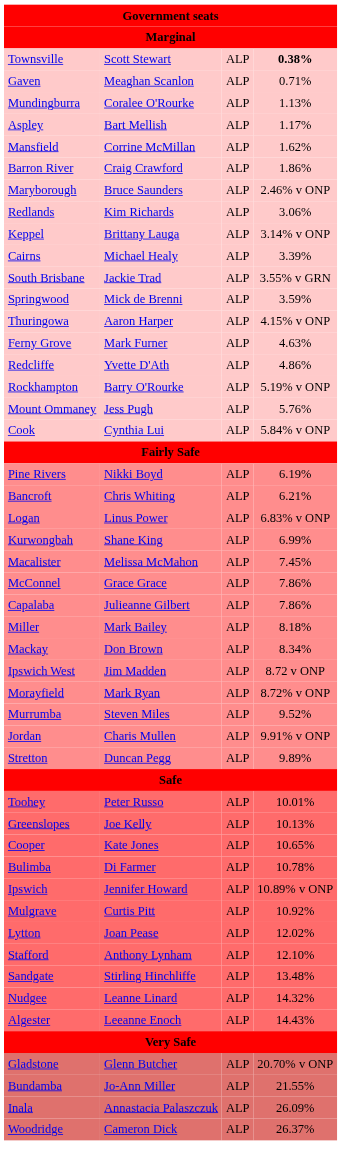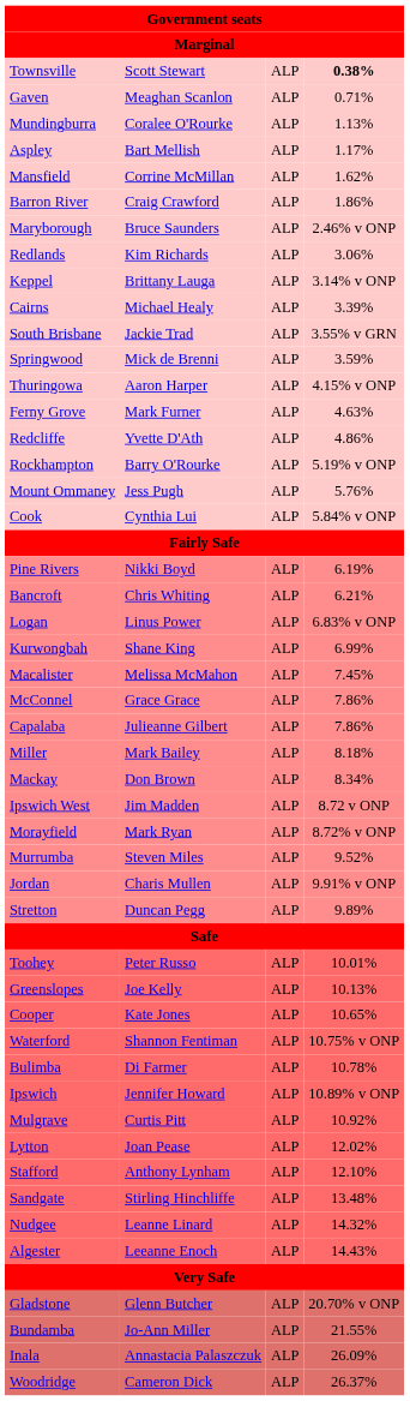 <table class="toccolours" cellpadding="5" cellspacing="0" style="float:left; margin-right:.5em; margin-top:.4em; font-size:90 ppt;">
 <tr>
 <td colspan="4" style="text-align:center; background:red;"><span><strong>Government seats</strong></span></td>
 </tr>
 <tr>
 <td colspan="4" style="text-align:center; background:red;"><span><strong>Marginal</strong></span></td>
 </tr>
 <tr>
 <td style="text-align:left; background:#ffcaca;"><a href='#'>Townsville</a></td>
 <td style="text-align:left; background:#ffcaca;"><a href='#'>Scott Stewart</a></td>
 <td style="text-align:left; background:#ffcaca;">ALP</td>
 <td style="text-align:center; background:#ffcaca;"><strong>0.38%</strong></td>
 </tr>
 <tr>
 <td style="text-align:left; background:#ffcaca;"><a href='#'>Gaven</a></td>
 <td style="text-align:left; background:#ffcaca;"><a href='#'>Meaghan Scanlon</a></td>
 <td style="text-align:left; background:#ffcaca;">ALP</td>
 <td style="text-align:center; background:#ffcaca;">0.71%</td>
 </tr>
 <tr>
 <td style="text-align:left; background:#ffcaca;"><a href='#'>Mundingburra</a></td>
 <td style="text-align:left; background:#ffcaca;"><a href='#'>Coralee O'Rourke</a></td>
 <td style="text-align:left; background:#ffcaca;">ALP</td>
 <td style="text-align:center; background:#ffcaca;">1.13%</td>
 </tr>
 <tr>
 <td style="text-align:left; background:#ffcaca;"><a href='#'>Aspley</a></td>
 <td style="text-align:left; background:#ffcaca;"><a href='#'>Bart Mellish</a></td>
 <td style="text-align:left; background:#ffcaca;">ALP</td>
 <td style="text-align:center; background:#ffcaca;">1.17%</td>
 </tr>
 <tr>
 <td style="text-align:left; background:#ffcaca;"><a href='#'>Mansfield</a></td>
 <td style="text-align:left; background:#ffcaca;"><a href='#'>Corrine McMillan</a></td>
 <td style="text-align:left; background:#ffcaca;">ALP</td>
 <td style="text-align:center; background:#ffcaca;">1.62%</td>
 </tr>
 <tr>
 <td style="text-align:left; background:#ffcaca;"><a href='#'>Barron River</a></td>
 <td style="text-align:left; background:#ffcaca;"><a href='#'>Craig Crawford</a></td>
 <td style="text-align:left; background:#ffcaca;">ALP</td>
 <td style="text-align:center; background:#ffcaca;">1.86%</td>
 </tr>
 <tr>
 <td style="text-align:left; background:#ffcaca;"><a href='#'>Maryborough</a></td>
 <td style="text-align:left; background:#ffcaca;"><a href='#'>Bruce Saunders</a></td>
 <td style="text-align:left; background:#ffcaca;">ALP</td>
 <td style="text-align:center; background:#ffcaca;">2.46% v ONP</td>
 </tr>
 <tr>
 <td style="text-align:left; background:#ffcaca;"><a href='#'>Redlands</a></td>
 <td style="text-align:left; background:#ffcaca;"><a href='#'>Kim Richards</a></td>
 <td style="text-align:left; background:#ffcaca;">ALP</td>
 <td style="text-align:center; background:#ffcaca;">3.06%</td>
 </tr>
 <tr>
 <td style="text-align:left; background:#ffcaca;"><a href='#'>Keppel</a></td>
 <td style="text-align:left; background:#ffcaca;"><a href='#'>Brittany Lauga</a></td>
 <td style="text-align:left; background:#ffcaca;">ALP</td>
 <td style="text-align:center; background:#ffcaca;">3.14% v ONP</td>
 </tr>
 <tr>
 <td style="text-align:left; background:#ffcaca;"><a href='#'>Cairns</a></td>
 <td style="text-align:left; background:#ffcaca;"><a href='#'>Michael Healy</a></td>
 <td style="text-align:left; background:#ffcaca;">ALP</td>
 <td style="text-align:center; background:#ffcaca;">3.39%</td>
 </tr>
 <tr>
 <td style="text-align:left; background:#ffcaca;"><a href='#'>South Brisbane</a></td>
 <td style="text-align:left; background:#ffcaca;"><a href='#'>Jackie Trad</a></td>
 <td style="text-align:left; background:#ffcaca;">ALP</td>
 <td style="text-align:center; background:#ffcaca;">3.55% v GRN</td>
 </tr>
 <tr>
 <td style="text-align:left; background:#ffcaca;"><a href='#'>Springwood</a></td>
 <td style="text-align:left; background:#ffcaca;"><a href='#'>Mick de Brenni</a></td>
 <td style="text-align:left; background:#ffcaca;">ALP</td>
 <td style="text-align:center; background:#ffcaca;">3.59%</td>
 </tr>
 <tr>
 <td style="text-align:left; background:#ffcaca;"><a href='#'>Thuringowa</a></td>
 <td style="text-align:left; background:#ffcaca;"><a href='#'>Aaron Harper</a></td>
 <td style="text-align:left; background:#ffcaca;">ALP</td>
 <td style="text-align:center; background:#ffcaca;">4.15% v ONP</td>
 </tr>
 <tr>
 <td style="text-align:left; background:#ffcaca;"><a href='#'>Ferny Grove</a></td>
 <td style="text-align:left; background:#ffcaca;"><a href='#'>Mark Furner</a></td>
 <td style="text-align:left; background:#ffcaca;">ALP</td>
 <td style="text-align:center; background:#ffcaca;">4.63%</td>
 </tr>
 <tr>
 <td style="text-align:left; background:#ffcaca;"><a href='#'>Redcliffe</a></td>
 <td style="text-align:left; background:#ffcaca;"><a href='#'>Yvette D'Ath</a></td>
 <td style="text-align:left; background:#ffcaca;">ALP</td>
 <td style="text-align:center; background:#ffcaca;">4.86%</td>
 </tr>
 <tr>
 <td style="text-align:left; background:#ffcaca;"><a href='#'>Rockhampton</a></td>
 <td style="text-align:left; background:#ffcaca;"><a href='#'>Barry O'Rourke</a></td>
 <td style="text-align:left; background:#ffcaca;">ALP</td>
 <td style="text-align:center; background:#ffcaca;">5.19% v ONP</td>
 </tr>
 <tr>
 <td style="text-align:left; background:#ffcaca;"><a href='#'>Mount Ommaney</a></td>
 <td style="text-align:left; background:#ffcaca;"><a href='#'>Jess Pugh</a></td>
 <td style="text-align:left; background:#ffcaca;">ALP</td>
 <td style="text-align:center; background:#ffcaca;">5.76%</td>
 </tr>
 <tr>
 <td style="text-align:left; background:#ffcaca;"><a href='#'>Cook</a></td>
 <td style="text-align:left; background:#ffcaca;"><a href='#'>Cynthia Lui</a></td>
 <td style="text-align:left; background:#ffcaca;">ALP</td>
 <td style="text-align:center; background:#ffcaca;">5.84% v ONP</td>
 </tr>
 <tr>
 <td colspan="4" style="text-align:center; background:red;"><span><strong>Fairly Safe</strong></span></td>
 </tr>
 <tr>
 <td style="text-align:left; background:#ff8d8d;"><a href='#'>Pine Rivers</a></td>
 <td style="text-align:left; background:#ff8d8d;"><a href='#'>Nikki Boyd</a></td>
 <td style="text-align:left; background:#ff8d8d;">ALP</td>
 <td style="text-align:center; background:#ff8d8d;">6.19%</td>
 </tr>
 <tr>
 <td style="text-align:left; background:#ff8d8d;"><a href='#'>Bancroft</a></td>
 <td style="text-align:left; background:#ff8d8d;"><a href='#'>Chris Whiting</a></td>
 <td style="text-align:left; background:#ff8d8d;">ALP</td>
 <td style="text-align:center; background:#ff8d8d;">6.21%</td>
 </tr>
 <tr>
 <td style="text-align:left; background:#ff8d8d;"><a href='#'>Logan</a></td>
 <td style="text-align:left; background:#ff8d8d;"><a href='#'>Linus Power</a></td>
 <td style="text-align:left; background:#ff8d8d;">ALP</td>
 <td style="text-align:center; background:#ff8d8d;">6.83% v ONP</td>
 </tr>
 <tr>
 <td style="text-align:left; background:#ff8d8d;"><a href='#'>Kurwongbah</a></td>
 <td style="text-align:left; background:#ff8d8d;"><a href='#'>Shane King</a></td>
 <td style="text-align:left; background:#ff8d8d;">ALP</td>
 <td style="text-align:center; background:#ff8d8d;">6.99%</td>
 </tr>
 <tr>
 <td style="text-align:left; background:#ff8d8d;"><a href='#'>Macalister</a></td>
 <td style="text-align:left; background:#ff8d8d;"><a href='#'>Melissa McMahon</a></td>
 <td style="text-align:left; background:#ff8d8d;">ALP</td>
 <td style="text-align:center; background:#ff8d8d;">7.45%</td>
 </tr>
 <tr>
 <td style="text-align:left; background:#ff8d8d;"><a href='#'>McConnel</a></td>
 <td style="text-align:left; background:#ff8d8d;"><a href='#'>Grace Grace</a></td>
 <td style="text-align:left; background:#ff8d8d;">ALP</td>
 <td style="text-align:center; background:#ff8d8d;">7.86%</td>
 </tr>
 <tr>
 <td style="text-align:left; background:#ff8d8d;"><a href='#'>Capalaba</a></td>
 <td style="text-align:left; background:#ff8d8d;"><a href='#'>Julieanne Gilbert</a></td>
 <td style="text-align:left; background:#ff8d8d;">ALP</td>
 <td style="text-align:center; background:#ff8d8d;">7.86%</td>
 </tr>
 <tr>
 <td style="text-align:left; background:#ff8d8d;"><a href='#'>Miller</a></td>
 <td style="text-align:left; background:#ff8d8d;"><a href='#'>Mark Bailey</a></td>
 <td style="text-align:left; background:#ff8d8d;">ALP</td>
 <td style="text-align:center; background:#ff8d8d;">8.18%</td>
 </tr>
 <tr>
 <td style="text-align:left; background:#ff8d8d;"><a href='#'>Mackay</a></td>
 <td style="text-align:left; background:#ff8d8d;"><a href='#'>Don Brown</a></td>
 <td style="text-align:left; background:#ff8d8d;">ALP</td>
 <td style="text-align:center; background:#ff8d8d;">8.34%</td>
 </tr>
 <tr>
 <td style="text-align:left; background:#ff8d8d;"><a href='#'>Ipswich West</a></td>
 <td style="text-align:left; background:#ff8d8d;"><a href='#'>Jim Madden</a></td>
 <td style="text-align:left; background:#ff8d8d;">ALP</td>
 <td style="text-align:center; background:#ff8d8d;">8.72 v ONP</td>
 </tr>
 <tr>
 <td style="text-align:left; background:#ff8d8d;"><a href='#'>Morayfield</a></td>
 <td style="text-align:left; background:#ff8d8d;"><a href='#'>Mark Ryan</a></td>
 <td style="text-align:left; background:#ff8d8d;">ALP</td>
 <td style="text-align:center; background:#ff8d8d;">8.72% v ONP</td>
 </tr>
 <tr>
 <td style="text-align:left; background:#ff8d8d;"><a href='#'>Murrumba</a></td>
 <td style="text-align:left; background:#ff8d8d;"><a href='#'>Steven Miles</a></td>
 <td style="text-align:left; background:#ff8d8d;">ALP</td>
 <td style="text-align:center; background:#ff8d8d;">9.52%</td>
 </tr>
 <tr>
 <td style="text-align:left; background:#ff8d8d;"><a href='#'>Jordan</a></td>
 <td style="text-align:left; background:#ff8d8d;"><a href='#'>Charis Mullen</a></td>
 <td style="text-align:left; background:#ff8d8d;">ALP</td>
 <td style="text-align:center; background:#ff8d8d;">9.91% v ONP</td>
 </tr>
 <tr>
 <td style="text-align:left; background:#ff8d8d;"><a href='#'>Stretton</a></td>
 <td style="text-align:left; background:#ff8d8d;"><a href='#'>Duncan Pegg</a></td>
 <td style="text-align:left; background:#ff8d8d;">ALP</td>
 <td style="text-align:center; background:#ff8d8d;">9.89%</td>
 </tr>
 <tr>
 <td colspan="4" style="text-align:center; background:red;"><span><strong>Safe</strong></span></td>
 </tr>
 <tr>
 <td style="text-align:left; background:#ff6b6b;"><a href='#'>Toohey</a></td>
 <td style="text-align:left; background:#ff6b6b;"><a href='#'>Peter Russo</a></td>
 <td style="text-align:left; background:#ff6b6b;">ALP</td>
 <td style="text-align:center; background:#ff6b6b;">10.01%</td>
 </tr>
 <tr>
 <td style="text-align:left; background:#ff6b6b;"><a href='#'>Greenslopes</a></td>
 <td style="text-align:left; background:#ff6b6b;"><a href='#'>Joe Kelly</a></td>
 <td style="text-align:left; background:#ff6b6b;">ALP</td>
 <td style="text-align:center; background:#ff6b6b;">10.13%</td>
 </tr>
 <tr>
 <td style="text-align:left; background:#ff6b6b;"><a href='#'>Cooper</a></td>
 <td style="text-align:left; background:#ff6b6b;"><a href='#'>Kate Jones</a></td>
 <td style="text-align:left; background:#ff6b6b;">ALP</td>
 <td style="text-align:center; background:#ff6b6b;">10.65%</td>
 </tr>
 <tr>
+<td style="text-align:left; background:#ff6b6b;"><a href='#'>Waterford</a></td>
+<td style="text-align:left; background:#ff6b6b;"><a href='#'>Shannon Fentiman</a></td>
+<td style="text-align:left; background:#ff6b6b;">ALP</td>
+<td style="text-align:center; background:#ff6b6b;">10.75% v ONP</td>
+</tr>
+<tr>
 <td style="text-align:left; background:#ff6b6b;"><a href='#'>Bulimba</a></td>
 <td style="text-align:left; background:#ff6b6b;"><a href='#'>Di Farmer</a></td>
 <td style="text-align:left; background:#ff6b6b;">ALP</td>
 <td style="text-align:center; background:#ff6b6b;">10.78%</td>
 </tr>
 <tr>
 <td style="text-align:left; background:#ff6b6b;"><a href='#'>Ipswich</a></td>
 <td style="text-align:left; background:#ff6b6b;"><a href='#'>Jennifer Howard</a></td>
 <td style="text-align:left; background:#ff6b6b;">ALP</td>
 <td style="text-align:center; background:#ff6b6b;">10.89% v ONP</td>
 </tr>
 <tr>
 <td style="text-align:left; background:#ff6b6b;"><a href='#'>Mulgrave</a></td>
 <td style="text-align:left; background:#ff6b6b;"><a href='#'>Curtis Pitt</a></td>
 <td style="text-align:left; background:#ff6b6b;">ALP</td>
 <td style="text-align:center; background:#ff6b6b;">10.92%</td>
 </tr>
 <tr>
 <td style="text-align:left; background:#ff6b6b;"><a href='#'>Lytton</a></td>
 <td style="text-align:left; background:#ff6b6b;"><a href='#'>Joan Pease</a></td>
 <td style="text-align:left; background:#ff6b6b;">ALP</td>
 <td style="text-align:center; background:#ff6b6b;">12.02%</td>
 </tr>
 <tr>
 <td style="text-align:left; background:#ff6b6b;"><a href='#'>Stafford</a></td>
 <td style="text-align:left; background:#ff6b6b;"><a href='#'>Anthony Lynham</a></td>
 <td style="text-align:left; background:#ff6b6b;">ALP</td>
 <td style="text-align:center; background:#ff6b6b;">12.10%</td>
 </tr>
 <tr>
 <td style="text-align:left; background:#ff6b6b;"><a href='#'>Sandgate</a></td>
 <td style="text-align:left; background:#ff6b6b;"><a href='#'>Stirling Hinchliffe</a></td>
 <td style="text-align:left; background:#ff6b6b;">ALP</td>
 <td style="text-align:center; background:#ff6b6b;">13.48%</td>
 </tr>
 <tr>
 <td style="text-align:left; background:#ff6b6b;"><a href='#'>Nudgee</a></td>
 <td style="text-align:left; background:#ff6b6b;"><a href='#'>Leanne Linard</a></td>
 <td style="text-align:left; background:#ff6b6b;">ALP</td>
 <td style="text-align:center; background:#ff6b6b;">14.32%</td>
 </tr>
 <tr>
 <td style="text-align:left; background:#ff6b6b;"><a href='#'>Algester</a></td>
 <td style="text-align:left; background:#ff6b6b;"><a href='#'>Leeanne Enoch</a></td>
 <td style="text-align:left; background:#ff6b6b;">ALP</td>
 <td style="text-align:center; background:#ff6b6b;">14.43%</td>
 </tr>
 <tr>
 <td colspan="4" style="text-align:center; background:red;"><span><strong>Very Safe</strong></span></td>
 </tr>
 <tr>
 <td style="text-align:left; background:#df716d;"><a href='#'>Gladstone</a></td>
 <td style="text-align:left; background:#df716d;"><a href='#'>Glenn Butcher</a></td>
 <td style="text-align:left; background:#df716d;">ALP</td>
 <td style="text-align:center; background:#df716d;">20.70% v ONP</td>
 </tr>
 <tr>
 <td style="text-align:left; background:#df716d;"><a href='#'>Bundamba</a></td>
 <td style="text-align:left; background:#df716d;"><a href='#'>Jo-Ann Miller</a></td>
 <td style="text-align:left; background:#df716d;">ALP</td>
 <td style="text-align:center; background:#df716d;">21.55%</td>
 </tr>
 <tr>
 <td style="text-align:left; background:#df716d;"><a href='#'>Inala</a></td>
 <td style="text-align:left; background:#df716d;"><a href='#'>Annastacia Palaszczuk</a></td>
 <td style="text-align:left; background:#df716d;">ALP</td>
 <td style="text-align:center; background:#df716d;">26.09%</td>
 </tr>
 <tr>
 <td style="text-align:left; background:#df716d;"><a href='#'>Woodridge</a></td>
 <td style="text-align:left; background:#df716d;"><a href='#'>Cameron Dick</a></td>
 <td style="text-align:left; background:#df716d;">ALP</td>
 <td style="text-align:center; background:#df716d;">26.37%</td>
 </tr>
 <tr>
 </tr>
 </table>
